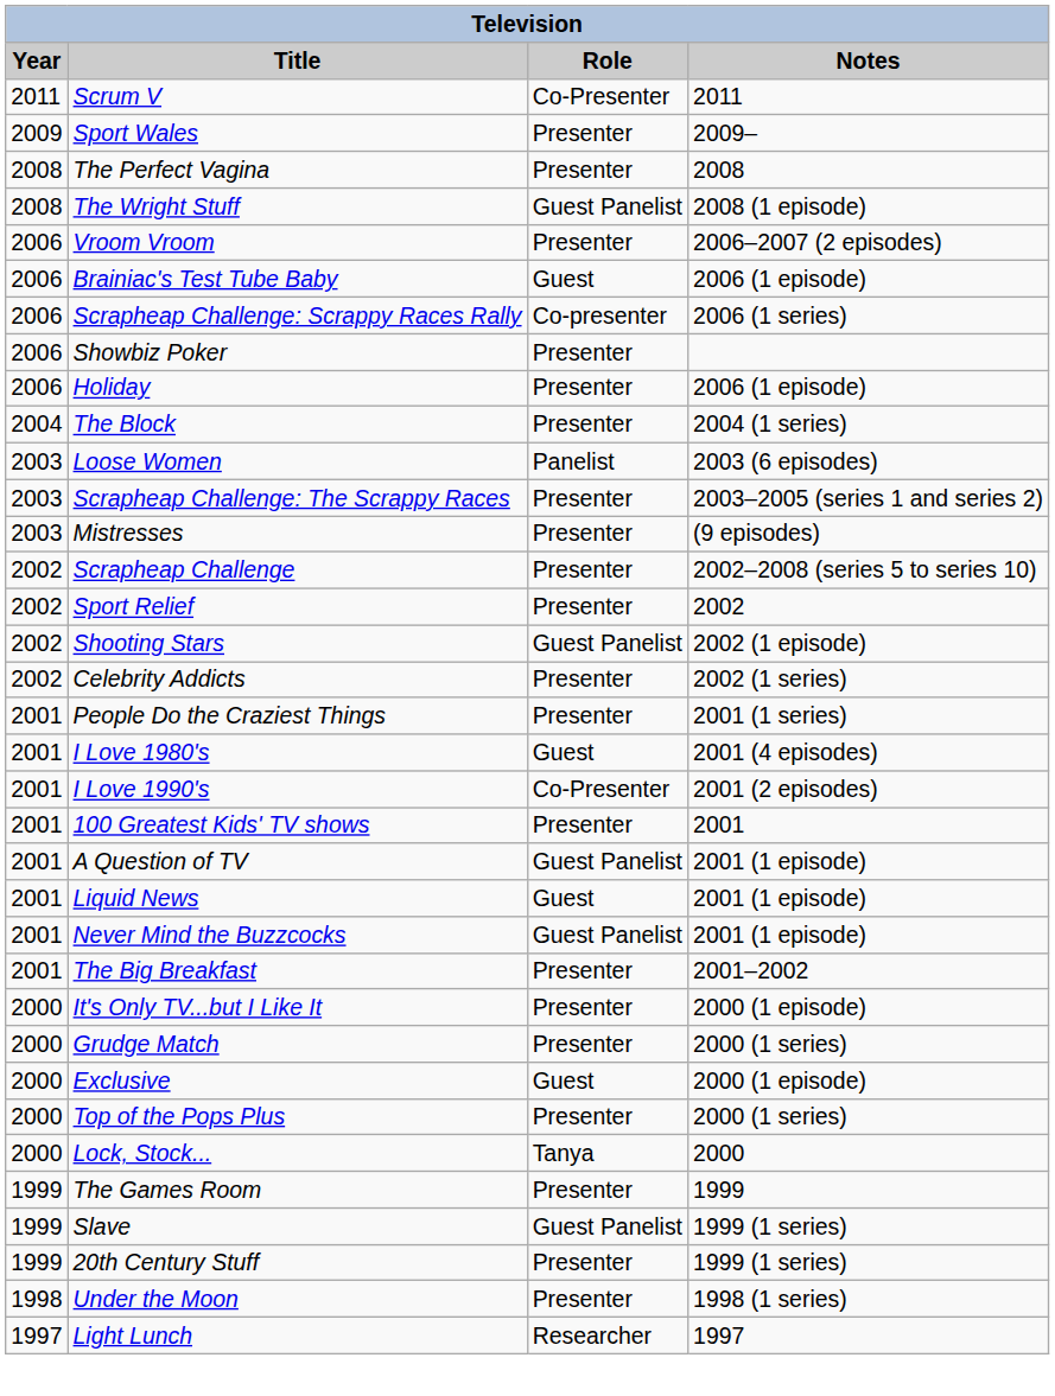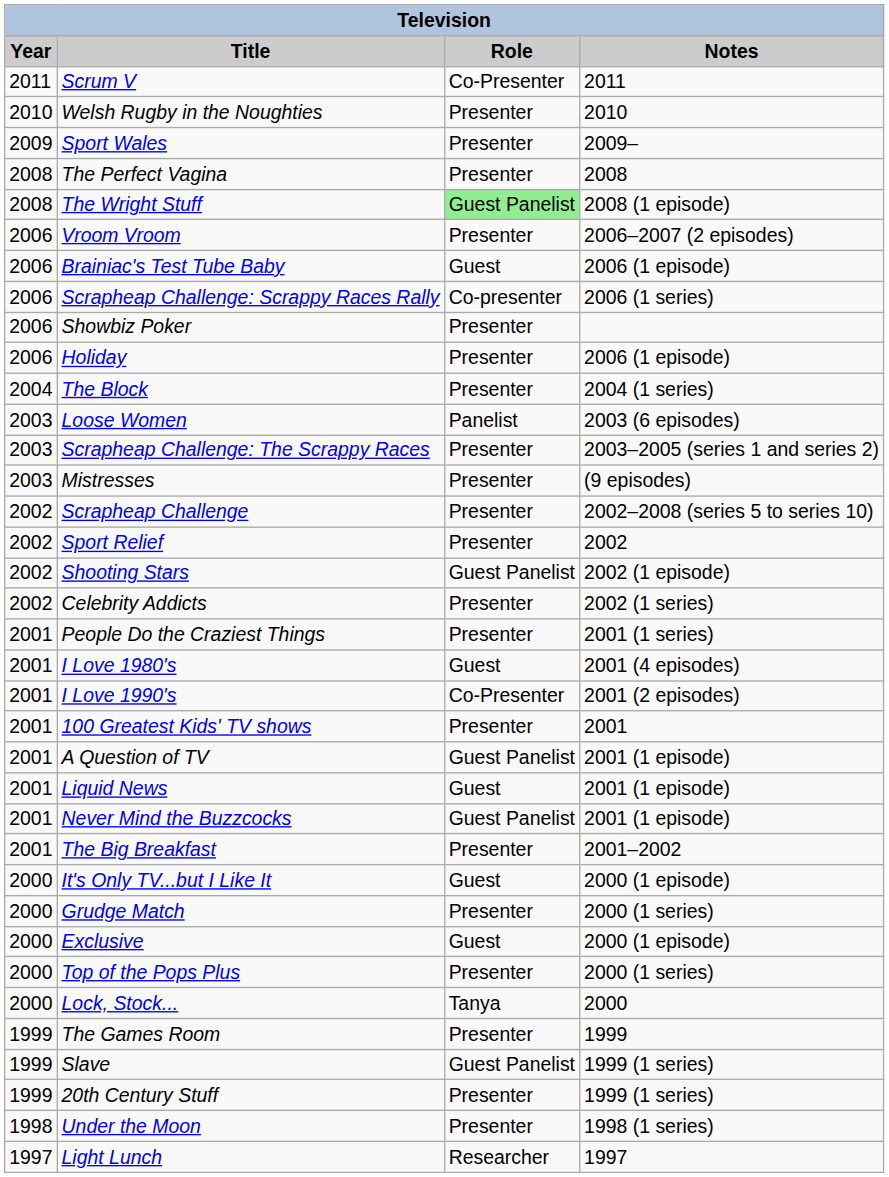 <table class="wikitable" style="font-size:90%;">
 <tr>
 <th colspan="4" style="background:#B0C4DE;">Television</th>
 </tr>
 <tr>
 <th style="background:#ccc;">Year</th>
 <th style="background:#ccc;">Title</th>
 <th style="background:#ccc;">Role</th>
 <th style="background:#ccc;">Notes</th>
 </tr>
 <tr>
 <td>2011</td>
 <td><em><a href='#'>Scrum V</a></em></td>
 <td>Co-Presenter</td>
 <td>2011</td>
 </tr>
 <tr>
+<td>2010</td>
+<td><em>Welsh Rugby in the Noughties</em></td>
+<td>Presenter</td>
+<td>2010</td>
+</tr>
+<tr>
 <td>2009</td>
 <td><em><a href='#'>Sport Wales</a></em></td>
 <td>Presenter</td>
 <td>2009–</td>
 </tr>
 <tr>
 <td>2008</td>
 <td><em>The Perfect Vagina</em></td>
 <td>Presenter</td>
 <td>2008</td>
 </tr>
 <tr>
 <td>2008</td>
 <td><em><a href='#'>The Wright Stuff</a></em></td>
-<td>Guest Panelist</td>
+<td style="background: lightgreen;">Guest Panelist</td>
 <td>2008 (1 episode)</td>
 </tr>
 <tr>
 <td>2006</td>
 <td><em><a href='#'>Vroom Vroom</a></em></td>
 <td>Presenter</td>
 <td>2006–2007 (2 episodes)</td>
 </tr>
 <tr>
 <td>2006</td>
 <td><em><a href='#'>Brainiac's Test Tube Baby</a></em></td>
 <td>Guest</td>
 <td>2006 (1 episode)</td>
 </tr>
 <tr>
 <td>2006</td>
 <td><em><a href='#'>Scrapheap Challenge: Scrappy Races Rally</a></em></td>
 <td>Co-presenter</td>
 <td>2006 (1 series)</td>
 </tr>
 <tr>
 <td>2006</td>
 <td><em>Showbiz Poker</em></td>
 <td>Presenter</td>
 <td></td>
 </tr>
 <tr>
 <td>2006</td>
 <td><em><a href='#'>Holiday</a></em></td>
 <td>Presenter</td>
 <td>2006 (1 episode)</td>
 </tr>
 <tr>
 <td>2004</td>
 <td><em><a href='#'>The Block</a></em></td>
 <td>Presenter</td>
 <td>2004 (1 series)</td>
 </tr>
 <tr>
 <td>2003</td>
 <td><em><a href='#'>Loose Women</a></em></td>
 <td>Panelist</td>
 <td>2003 (6 episodes)</td>
 </tr>
 <tr>
 <td>2003</td>
 <td><em><a href='#'>Scrapheap Challenge: The Scrappy Races</a></em></td>
 <td>Presenter</td>
 <td>2003–2005 (series 1 and series 2)</td>
 </tr>
 <tr>
 <td>2003</td>
 <td><em>Mistresses</em></td>
 <td>Presenter</td>
 <td>(9 episodes)</td>
 </tr>
 <tr>
 <td>2002</td>
 <td><em><a href='#'>Scrapheap Challenge</a></em></td>
 <td>Presenter</td>
 <td>2002–2008 (series 5 to series 10)</td>
 </tr>
 <tr>
 <td>2002</td>
 <td><em><a href='#'>Sport Relief</a></em></td>
 <td>Presenter</td>
 <td>2002</td>
 </tr>
 <tr>
 <td>2002</td>
 <td><em><a href='#'>Shooting Stars</a></em></td>
 <td>Guest Panelist</td>
 <td>2002 (1 episode)</td>
 </tr>
 <tr>
 <td>2002</td>
 <td><em>Celebrity Addicts</em></td>
 <td>Presenter</td>
 <td>2002 (1 series)</td>
 </tr>
 <tr>
 <td>2001</td>
 <td><em>People Do the Craziest Things</em></td>
 <td>Presenter</td>
 <td>2001 (1 series)</td>
 </tr>
 <tr>
 <td>2001</td>
 <td><em><a href='#'>I Love 1980's</a></em></td>
 <td>Guest</td>
 <td>2001 (4 episodes)</td>
 </tr>
 <tr>
 <td>2001</td>
 <td><em><a href='#'>I Love 1990's</a></em></td>
 <td>Co-Presenter</td>
 <td>2001 (2 episodes)</td>
 </tr>
 <tr>
 <td>2001</td>
 <td><em><a href='#'>100 Greatest Kids' TV shows</a></em></td>
 <td>Presenter</td>
 <td>2001</td>
 </tr>
 <tr>
 <td>2001</td>
 <td><em>A Question of TV</em></td>
 <td>Guest Panelist</td>
 <td>2001 (1 episode)</td>
 </tr>
 <tr>
 <td>2001</td>
 <td><em><a href='#'>Liquid News</a></em></td>
 <td>Guest</td>
 <td>2001 (1 episode)</td>
 </tr>
 <tr>
 <td>2001</td>
 <td><em><a href='#'>Never Mind the Buzzcocks</a></em></td>
 <td>Guest Panelist</td>
 <td>2001 (1 episode)</td>
 </tr>
 <tr>
 <td>2001</td>
 <td><em><a href='#'>The Big Breakfast</a></em></td>
 <td>Presenter</td>
 <td>2001–2002</td>
 </tr>
 <tr>
 <td>2000</td>
 <td><em><a href='#'>It's Only TV...but I Like It</a></em></td>
-<td>Presenter</td>
+<td>Guest</td>
 <td>2000 (1 episode)</td>
 </tr>
 <tr>
 <td>2000</td>
 <td><em><a href='#'>Grudge Match</a></em></td>
 <td>Presenter</td>
 <td>2000 (1 series)</td>
 </tr>
 <tr>
 <td>2000</td>
 <td><em><a href='#'>Exclusive</a></em></td>
 <td>Guest</td>
 <td>2000 (1 episode)</td>
 </tr>
 <tr>
 <td>2000</td>
 <td><em><a href='#'>Top of the Pops Plus</a></em></td>
 <td>Presenter</td>
 <td>2000 (1 series)</td>
 </tr>
 <tr>
 <td>2000</td>
 <td><em><a href='#'>Lock, Stock...</a></em></td>
 <td>Tanya</td>
 <td>2000</td>
 </tr>
 <tr>
 <td>1999</td>
 <td><em>The Games Room</em></td>
 <td>Presenter</td>
 <td>1999</td>
 </tr>
 <tr>
 <td>1999</td>
 <td><em>Slave</em></td>
 <td>Guest Panelist</td>
 <td>1999 (1 series)</td>
 </tr>
 <tr>
 <td>1999</td>
 <td><em>20th Century Stuff</em></td>
 <td>Presenter</td>
 <td>1999 (1 series)</td>
 </tr>
 <tr>
 <td>1998</td>
 <td><em><a href='#'>Under the Moon</a></em></td>
 <td>Presenter</td>
 <td>1998 (1 series)</td>
 </tr>
 <tr>
 <td>1997</td>
 <td><em><a href='#'>Light Lunch</a></em></td>
 <td>Researcher</td>
 <td>1997</td>
 </tr>
 </table>
